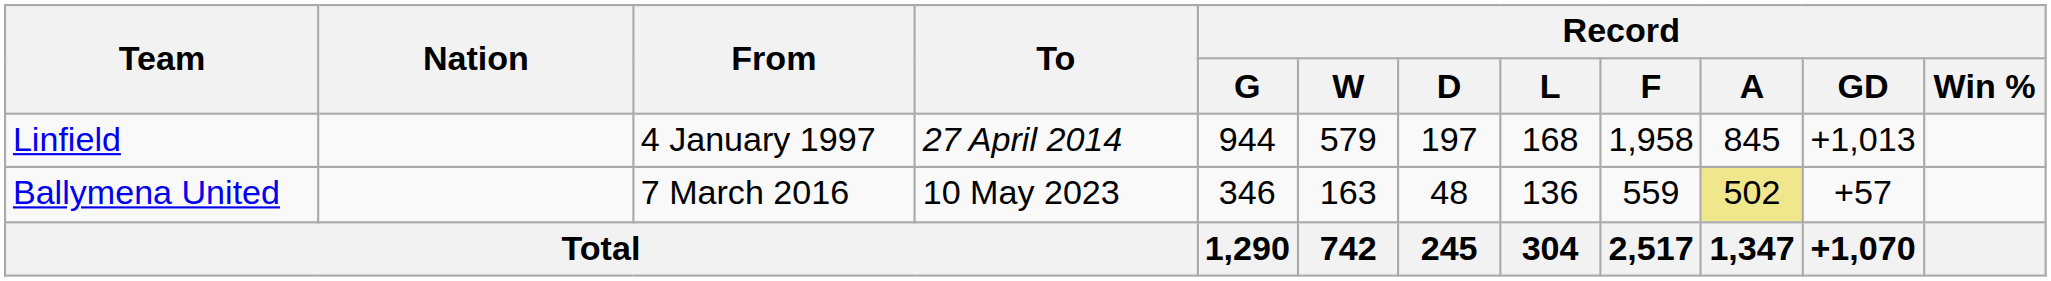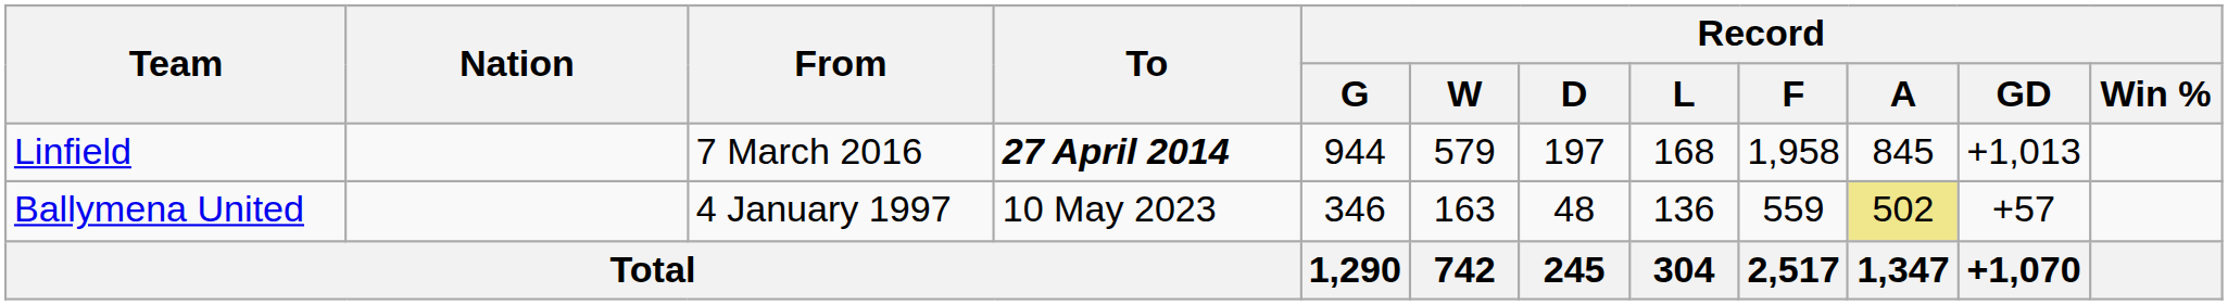 <table class="wikitable" style="text-align: center">
 <tr>
 <th rowspan=2 width=140>Team</th>
 <th rowspan=2 width=140>Nation</th>
 <th rowspan=2 width=125>From</th>
 <th rowspan=2 width=125>To</th>
 <th colspan=8>Record</th>
 </tr>
 <tr>
 <th width=40>G</th>
 <th width=40>W</th>
 <th width=40>D</th>
 <th width=40>L</th>
 <th width=40>F</th>
 <th width=40>A</th>
 <th width=40>GD</th>
 <th width=50>Win %</th>
 </tr>
 <tr>
 <td align="left"><a href='#'>Linfield</a></td>
 <td align="left"></td>
-<td align=left>4 January 1997</td>
-<td align=left><em>27 April 2014</em></td>
+<td align=left>7 March 2016</td>
+<td align=left><strong><em>27 April 2014</em></strong></td>
 <td>944</td>
 <td>579</td>
 <td>197</td>
 <td>168</td>
 <td>1,958</td>
 <td>845</td>
 <td>+1,013</td>
 <td></td>
 </tr>
 <tr>
 <td align="left"><a href='#'>Ballymena United</a></td>
 <td align="left"></td>
-<td align=left>7 March 2016</td>
+<td align=left>4 January 1997</td>
 <td align=left>10 May 2023</td>
 <td>346</td>
 <td>163</td>
 <td>48</td>
 <td>136</td>
 <td>559</td>
 <td style="background: khaki;">502</td>
 <td>+57</td>
 <td></td>
 </tr>
 <tr>
 <th align="center" colspan="4">Total</th>
 <th>1,290</th>
 <th>742</th>
 <th>245</th>
 <th>304</th>
 <th>2,517</th>
 <th>1,347</th>
 <th>+1,070</th>
 <th></th>
 </tr>
 </table>
